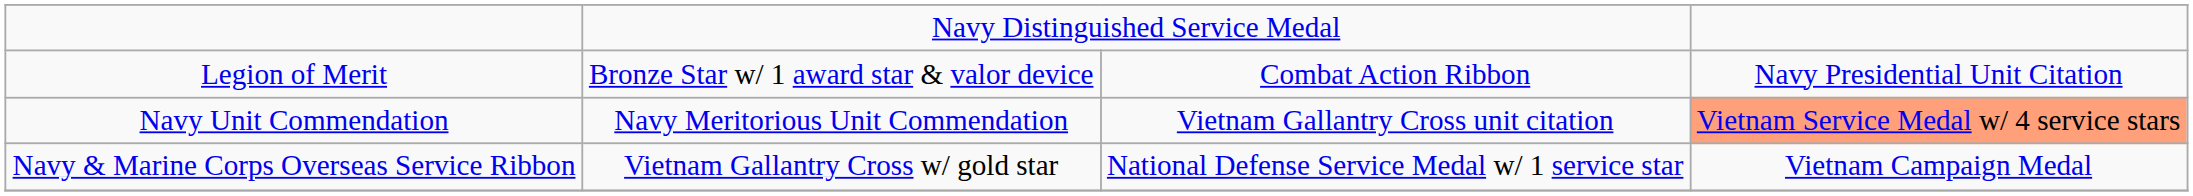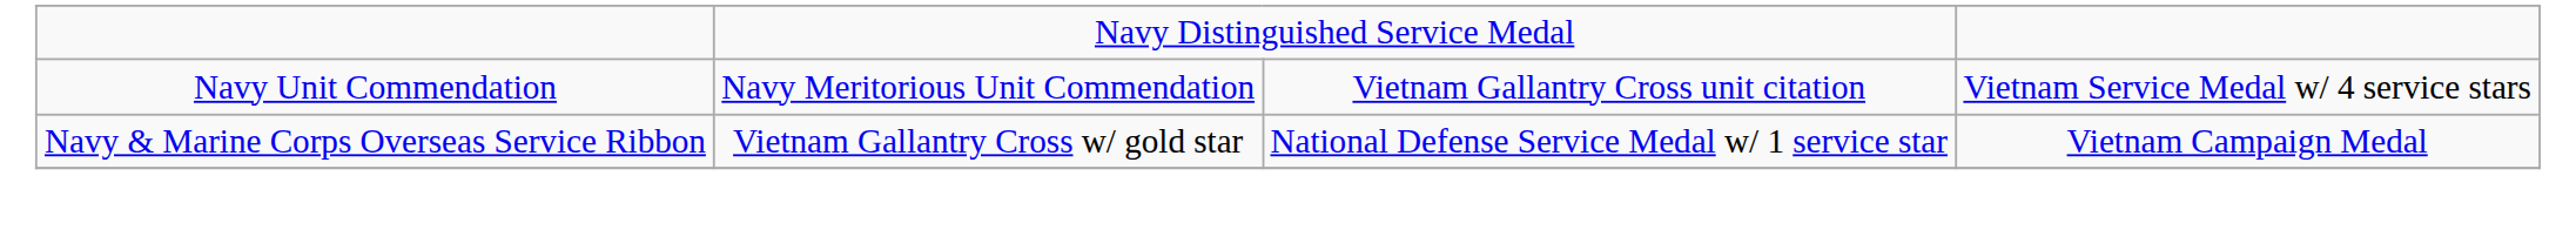 <table class="wikitable" style="margin:1em auto; text-align:center;">
 <tr>
 <td></td>
 <td colspan="2"><a href='#'>Navy Distinguished Service Medal</a></td>
 <td></td>
 </tr>
 <tr>
-<td><a href='#'>Legion of Merit</a></td>
-<td><a href='#'>Bronze Star</a> w/ 1 <a href='#'>award star</a> & <a href='#'>valor device</a></td>
-<td><a href='#'>Combat Action Ribbon</a></td>
-<td><a href='#'>Navy Presidential Unit Citation</a></td>
-</tr>
-<tr>
 <td><a href='#'>Navy Unit Commendation</a></td>
 <td><a href='#'>Navy Meritorious Unit Commendation</a></td>
 <td><a href='#'>Vietnam Gallantry Cross unit citation</a></td>
-<td style="background: lightsalmon;"><a href='#'>Vietnam Service Medal</a> w/ 4 service stars</td>
+<td><a href='#'>Vietnam Service Medal</a> w/ 4 service stars</td>
 </tr>
 <tr>
 <td><a href='#'>Navy & Marine Corps Overseas Service Ribbon</a></td>
 <td><a href='#'>Vietnam Gallantry Cross</a> w/ gold star</td>
 <td><a href='#'>National Defense Service Medal</a> w/ 1 <a href='#'>service star</a></td>
 <td><a href='#'>Vietnam Campaign Medal</a></td>
 </tr>
 <tr>
 </tr>
 </table>
